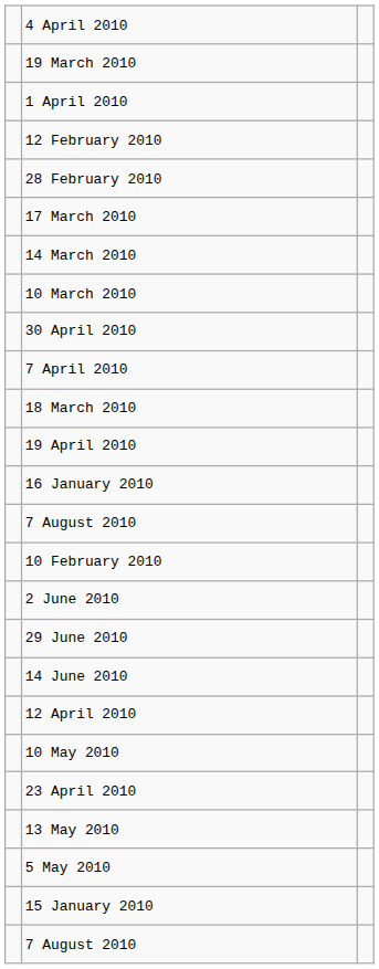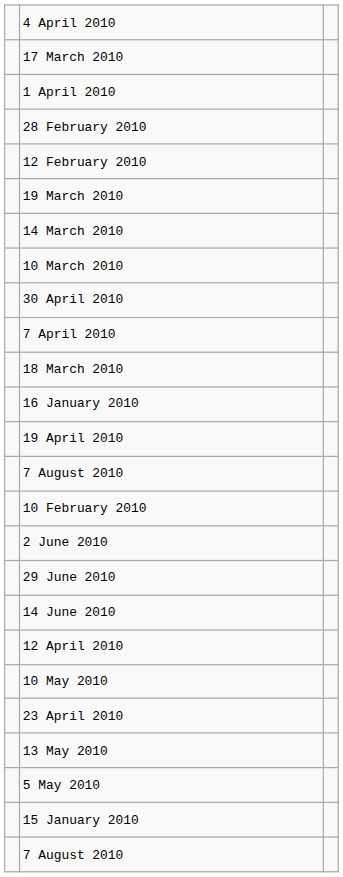 <table class="wikitable" style="font-size: 80%; float: left; width: 26em; margin-right: 1em; height: 700px">
 <tr>
 <td></td>
 <td>4 April 2010</td>
 <td></td>
 </tr>
 <tr>
 <td></td>
-<td>19 March 2010</td>
+<td>17 March 2010</td>
 <td></td>
 </tr>
 <tr>
 <td></td>
 <td>1 April 2010</td>
 <td></td>
 </tr>
 <tr>
 <td></td>
+<td>28 February 2010</td>
+<td></td>
+</tr>
+<tr>
+<td></td>
 <td>12 February 2010</td>
 <td></td>
 </tr>
 <tr>
 <td></td>
-<td>28 February 2010</td>
-<td></td>
-</tr>
-<tr>
-<td></td>
-<td>17 March 2010</td>
+<td>19 March 2010</td>
 <td></td>
 </tr>
 <tr>
 <td></td>
 <td>14 March 2010</td>
 <td></td>
 </tr>
 <tr>
 <td></td>
 <td>10 March 2010</td>
 <td></td>
 </tr>
 <tr>
 <td></td>
 <td>30 April 2010</td>
 <td></td>
 </tr>
 <tr>
 <td></td>
 <td>7 April 2010</td>
 <td></td>
 </tr>
 <tr>
 <td></td>
 <td>18 March 2010</td>
 <td></td>
 </tr>
 <tr>
 <td></td>
-<td>19 April 2010</td>
+<td>16 January 2010</td>
 <td></td>
 </tr>
 <tr>
 <td></td>
-<td>16 January 2010</td>
+<td>19 April 2010</td>
 <td></td>
 </tr>
 <tr>
 <td></td>
 <td>7 August 2010</td>
 <td></td>
 </tr>
 <tr>
 <td></td>
 <td>10 February 2010</td>
 <td></td>
 </tr>
 <tr>
 <td></td>
 <td>2 June 2010</td>
 <td></td>
 </tr>
 <tr>
 <td></td>
 <td>29 June 2010</td>
 <td></td>
 </tr>
 <tr>
 <td></td>
 <td>14 June 2010</td>
 <td></td>
 </tr>
 <tr>
 <td></td>
 <td>12 April 2010</td>
 <td></td>
 </tr>
 <tr>
 <td></td>
 <td>10 May 2010</td>
 <td></td>
 </tr>
 <tr>
 <td></td>
 <td>23 April 2010</td>
 <td></td>
 </tr>
 <tr>
 <td></td>
 <td>13 May 2010</td>
 <td></td>
 </tr>
 <tr>
 <td></td>
 <td>5 May 2010</td>
 <td></td>
 </tr>
 <tr>
 <td></td>
 <td>15 January 2010</td>
 <td></td>
 </tr>
 <tr>
 <td></td>
 <td>7 August 2010</td>
 <td></td>
 </tr>
 </table>
